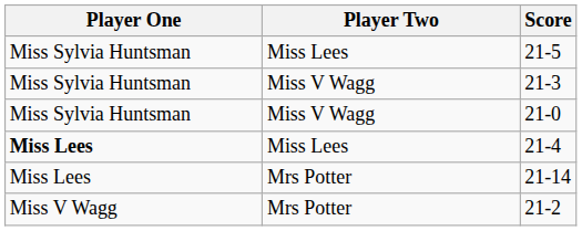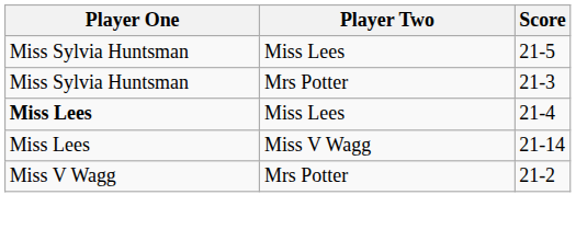 <table class="wikitable">
 <tr>
 <th width=200>Player One</th>
 <th width=200>Player Two</th>
 <th width=30>Score</th>
 </tr>
 <tr>
 <td> Miss Sylvia Huntsman</td>
 <td> Miss Lees</td>
 <td>21-5</td>
 </tr>
 <tr>
 <td> Miss Sylvia Huntsman</td>
-<td> Miss V Wagg</td>
+<td> Mrs Potter</td>
 <td>21-3</td>
-</tr>
-<tr>
-<td> Miss Sylvia Huntsman</td>
-<td> Miss V Wagg</td>
-<td>21-0</td>
 </tr>
 <tr>
 <td><strong> Miss Lees</strong></td>
 <td> Miss Lees</td>
 <td>21-4</td>
 </tr>
 <tr>
 <td> Miss Lees</td>
-<td> Mrs Potter</td>
+<td> Miss V Wagg</td>
 <td>21-14</td>
 </tr>
 <tr>
 <td> Miss V Wagg</td>
 <td> Mrs Potter</td>
 <td>21-2</td>
 </tr>
 </table>
